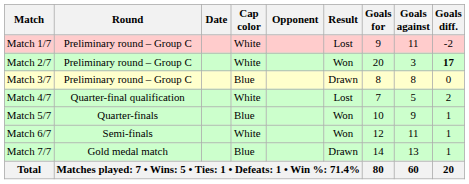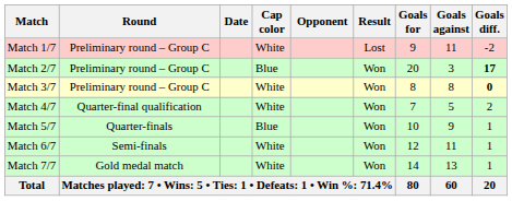 <table class="wikitable sortable" style="text-align: center; font-size: 85%; margin-left: 1em;">
 <tr>
 <th>Match</th>
 <th>Round</th>
 <th>Date</th>
 <th>Cap<br>color</th>
 <th>Opponent</th>
 <th>Result</th>
 <th>Goals<br>for</th>
 <th>Goals<br>against</th>
 <th>Goals<br>diff.</th>
 </tr>
 <tr style="background-color: #ffcccc;">
 <td>Match 1/7</td>
 <td>Preliminary round – Group C</td>
 <td style="text-align: right;"></td>
 <td style="text-align: left;"> White</td>
 <td style="text-align: left;"></td>
 <td>Lost</td>
 <td>9</td>
 <td>11</td>
 <td>-2</td>
 </tr>
 <tr style="background-color: #ccffcc;">
 <td>Match 2/7</td>
 <td>Preliminary round – Group C</td>
 <td style="text-align: right;"></td>
-<td style="text-align: left;"> White</td>
+<td style="text-align: left;"> Blue</td>
 <td style="text-align: left;"></td>
 <td>Won</td>
 <td>20</td>
 <td>3</td>
 <td><strong>17</strong></td>
 </tr>
 <tr style="background-color: #ffffcc;">
 <td>Match 3/7</td>
 <td>Preliminary round – Group C</td>
 <td style="text-align: right;"></td>
-<td style="text-align: left;"> Blue</td>
+<td style="text-align: left;"> White</td>
 <td style="text-align: left;"></td>
-<td>Drawn</td>
+<td>Won</td>
 <td>8</td>
 <td>8</td>
-<td>0</td>
+<td><strong>0</strong></td>
 </tr>
 <tr style="background-color: #ccffcc;">
 <td>Match 4/7</td>
 <td>Quarter-final qualification</td>
 <td style="text-align: right;"></td>
 <td style="text-align: left;"> White</td>
 <td style="text-align: left;"></td>
-<td>Lost</td>
+<td>Won</td>
 <td>7</td>
 <td>5</td>
 <td>2</td>
 </tr>
 <tr style="background-color: #ccffcc;">
 <td>Match 5/7</td>
 <td>Quarter-finals</td>
 <td style="text-align: right;"></td>
 <td style="text-align: left;"> Blue</td>
 <td style="text-align: left;"></td>
 <td>Won</td>
 <td>10</td>
 <td>9</td>
 <td>1</td>
 </tr>
 <tr style="background-color: #ccffcc;">
 <td>Match 6/7</td>
 <td>Semi-finals</td>
 <td style="text-align: right;"></td>
 <td style="text-align: left;"> White</td>
 <td style="text-align: left;"></td>
 <td>Won</td>
 <td>12</td>
 <td>11</td>
 <td>1</td>
 </tr>
 <tr style="background-color: #ccffcc;">
 <td>Match 7/7</td>
 <td>Gold medal match</td>
 <td style="text-align: right;"></td>
-<td style="text-align: left;"> Blue</td>
+<td style="text-align: left;"> White</td>
 <td style="text-align: left;"></td>
-<td>Drawn</td>
+<td>Won</td>
 <td>14</td>
 <td>13</td>
 <td>1</td>
 </tr>
 <tr>
 <th>Total</th>
 <th colspan="5">Matches played: 7 • Wins: 5 • Ties: 1 • Defeats: 1 • Win %: 71.4%</th>
 <th>80</th>
 <th>60</th>
 <th>20</th>
 </tr>
 </table>
